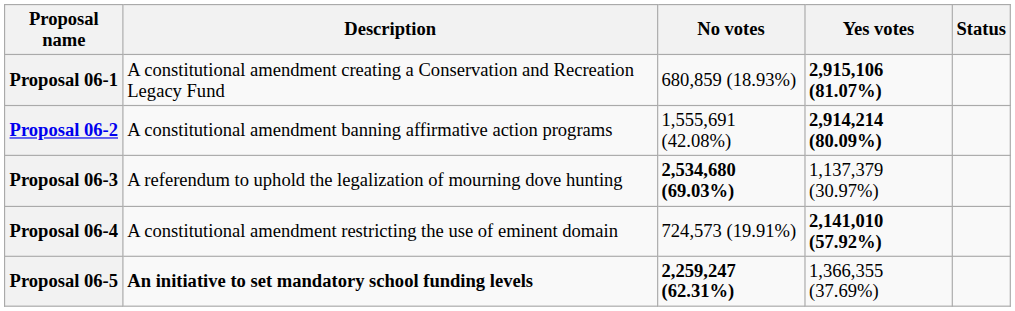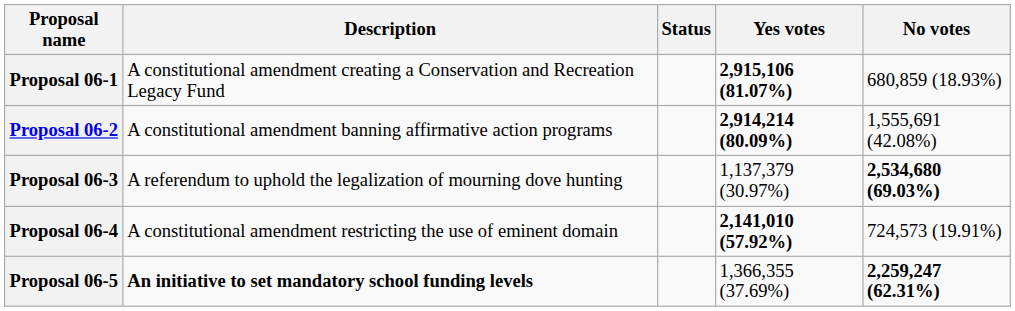 <table class="wikitable sortable plainrowheaders">
 <tr>
 <th scope="col">Proposal name</th>
 <th class="unsortable" scope="col">Description</th>
+<th scope="col">Status</th>
+<th scope="col">Yes votes</th>
 <th scope="col">No votes</th>
-<th scope="col">Yes votes</th>
-<th scope="col">Status</th>
 </tr>
 <tr>
 <th scope="row">Proposal 06-1</th>
 <td>A constitutional amendment creating a Conservation and Recreation Legacy Fund</td>
+<td></td>
+<td><strong>2,915,106 (81.07%)</strong></td>
 <td>680,859 (18.93%)</td>
-<td><strong>2,915,106 (81.07%)</strong></td>
-<td></td>
 </tr>
 <tr>
 <th scope="row"><a href='#'>Proposal 06-2</a></th>
 <td>A constitutional amendment banning affirmative action programs</td>
+<td></td>
+<td><strong>2,914,214 (80.09%)</strong></td>
 <td>1,555,691 (42.08%)</td>
-<td><strong>2,914,214 (80.09%)</strong></td>
-<td></td>
 </tr>
 <tr>
 <th scope="row">Proposal 06-3</th>
 <td>A referendum to uphold the legalization of mourning dove hunting</td>
+<td></td>
+<td>1,137,379 (30.97%)</td>
 <td><strong>2,534,680 (69.03%)</strong></td>
-<td>1,137,379 (30.97%)</td>
-<td></td>
 </tr>
 <tr>
 <th scope="row">Proposal 06-4</th>
 <td>A constitutional amendment restricting the use of eminent domain</td>
+<td></td>
+<td><strong>2,141,010 (57.92%)</strong></td>
 <td>724,573 (19.91%)</td>
-<td><strong>2,141,010 (57.92%)</strong></td>
-<td></td>
 </tr>
 <tr>
 <th scope="row">Proposal 06-5</th>
 <td><strong>An initiative to set mandatory school funding levels</strong></td>
+<td></td>
+<td>1,366,355 (37.69%)</td>
 <td><strong>2,259,247 (62.31%)</strong></td>
-<td>1,366,355 (37.69%)</td>
-<td></td>
 </tr>
 </table>
